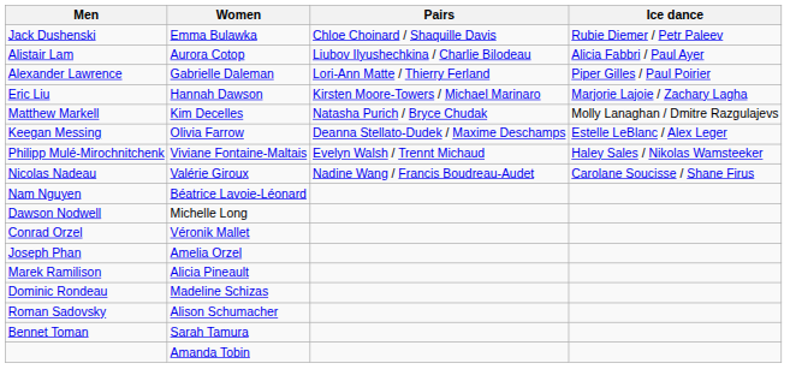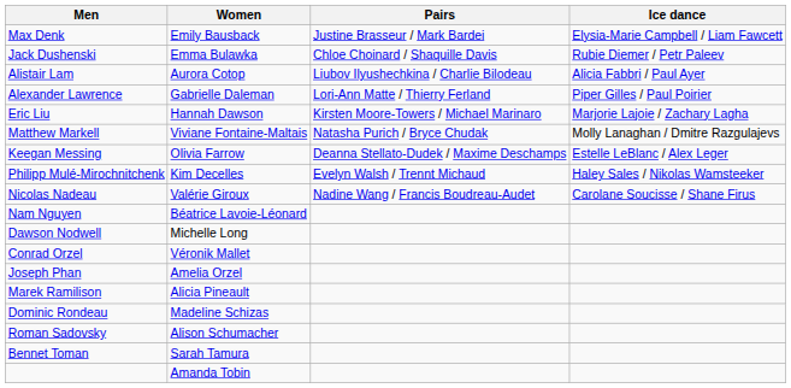 <table class="wikitable">
 <tr>
 <th>Men</th>
 <th>Women</th>
 <th>Pairs</th>
 <th>Ice dance</th>
+</tr>
+<tr>
+<td><a href='#'>Max Denk</a></td>
+<td><a href='#'>Emily Bausback</a></td>
+<td><a href='#'>Justine Brasseur</a> / <a href='#'>Mark Bardei</a></td>
+<td><a href='#'>Elysia-Marie Campbell</a> / <a href='#'>Liam Fawcett</a></td>
 </tr>
 <tr>
 <td><a href='#'>Jack Dushenski</a></td>
 <td><a href='#'>Emma Bulawka</a></td>
 <td><a href='#'>Chloe Choinard</a> / <a href='#'>Shaquille Davis</a></td>
 <td><a href='#'>Rubie Diemer</a> / <a href='#'>Petr Paleev</a></td>
 </tr>
 <tr>
 <td><a href='#'>Alistair Lam</a></td>
 <td><a href='#'>Aurora Cotop</a></td>
 <td><a href='#'>Liubov Ilyushechkina</a> / <a href='#'>Charlie Bilodeau</a></td>
 <td><a href='#'>Alicia Fabbri</a> / <a href='#'>Paul Ayer</a></td>
 </tr>
 <tr>
 <td><a href='#'>Alexander Lawrence</a></td>
 <td><a href='#'>Gabrielle Daleman</a></td>
 <td><a href='#'>Lori-Ann Matte</a> / <a href='#'>Thierry Ferland</a></td>
 <td><a href='#'>Piper Gilles</a> / <a href='#'>Paul Poirier</a></td>
 </tr>
 <tr>
 <td><a href='#'>Eric Liu</a></td>
 <td><a href='#'>Hannah Dawson</a></td>
 <td><a href='#'>Kirsten Moore-Towers</a> / <a href='#'>Michael Marinaro</a></td>
 <td><a href='#'>Marjorie Lajoie</a> / <a href='#'>Zachary Lagha</a></td>
 </tr>
 <tr>
 <td><a href='#'>Matthew Markell</a></td>
-<td><a href='#'>Kim Decelles</a></td>
+<td><a href='#'>Viviane Fontaine-Maltais</a></td>
 <td><a href='#'>Natasha Purich</a> / <a href='#'>Bryce Chudak</a></td>
 <td>Molly Lanaghan / Dmitre Razgulajevs</td>
 </tr>
 <tr>
 <td><a href='#'>Keegan Messing</a></td>
 <td><a href='#'>Olivia Farrow</a></td>
 <td><a href='#'>Deanna Stellato-Dudek</a> / <a href='#'>Maxime Deschamps</a></td>
 <td><a href='#'>Estelle LeBlanc</a> / <a href='#'>Alex Leger</a></td>
 </tr>
 <tr>
 <td><a href='#'>Philipp Mulé-Mirochnitchenk</a></td>
-<td><a href='#'>Viviane Fontaine-Maltais</a></td>
+<td><a href='#'>Kim Decelles</a></td>
 <td><a href='#'>Evelyn Walsh</a> / <a href='#'>Trennt Michaud</a></td>
 <td><a href='#'>Haley Sales</a> / <a href='#'>Nikolas Wamsteeker</a></td>
 </tr>
 <tr>
 <td><a href='#'>Nicolas Nadeau</a></td>
 <td><a href='#'>Valérie Giroux</a></td>
 <td><a href='#'>Nadine Wang</a> / <a href='#'>Francis Boudreau-Audet</a></td>
 <td><a href='#'>Carolane Soucisse</a> / <a href='#'>Shane Firus</a></td>
 </tr>
 <tr>
 <td><a href='#'>Nam Nguyen</a></td>
 <td><a href='#'>Béatrice Lavoie-Léonard</a></td>
 <td></td>
 <td></td>
 </tr>
 <tr>
 <td><a href='#'>Dawson Nodwell</a></td>
 <td>Michelle Long</td>
 <td></td>
 <td></td>
 </tr>
 <tr>
 <td><a href='#'>Conrad Orzel</a></td>
 <td><a href='#'>Véronik Mallet</a></td>
 <td></td>
 <td></td>
 </tr>
 <tr>
 <td><a href='#'>Joseph Phan</a></td>
 <td><a href='#'>Amelia Orzel</a></td>
 <td></td>
 <td></td>
 </tr>
 <tr>
 <td><a href='#'>Marek Ramilison</a></td>
 <td><a href='#'>Alicia Pineault</a></td>
 <td></td>
 <td></td>
 </tr>
 <tr>
 <td><a href='#'>Dominic Rondeau</a></td>
 <td><a href='#'>Madeline Schizas</a></td>
 <td></td>
 <td></td>
 </tr>
 <tr>
 <td><a href='#'>Roman Sadovsky</a></td>
 <td><a href='#'>Alison Schumacher</a></td>
 <td></td>
 <td></td>
 </tr>
 <tr>
 <td><a href='#'>Bennet Toman</a></td>
 <td><a href='#'>Sarah Tamura</a></td>
 <td></td>
 <td></td>
 </tr>
 <tr>
 <td></td>
 <td><a href='#'>Amanda Tobin</a></td>
 <td></td>
 <td></td>
 </tr>
 </table>
